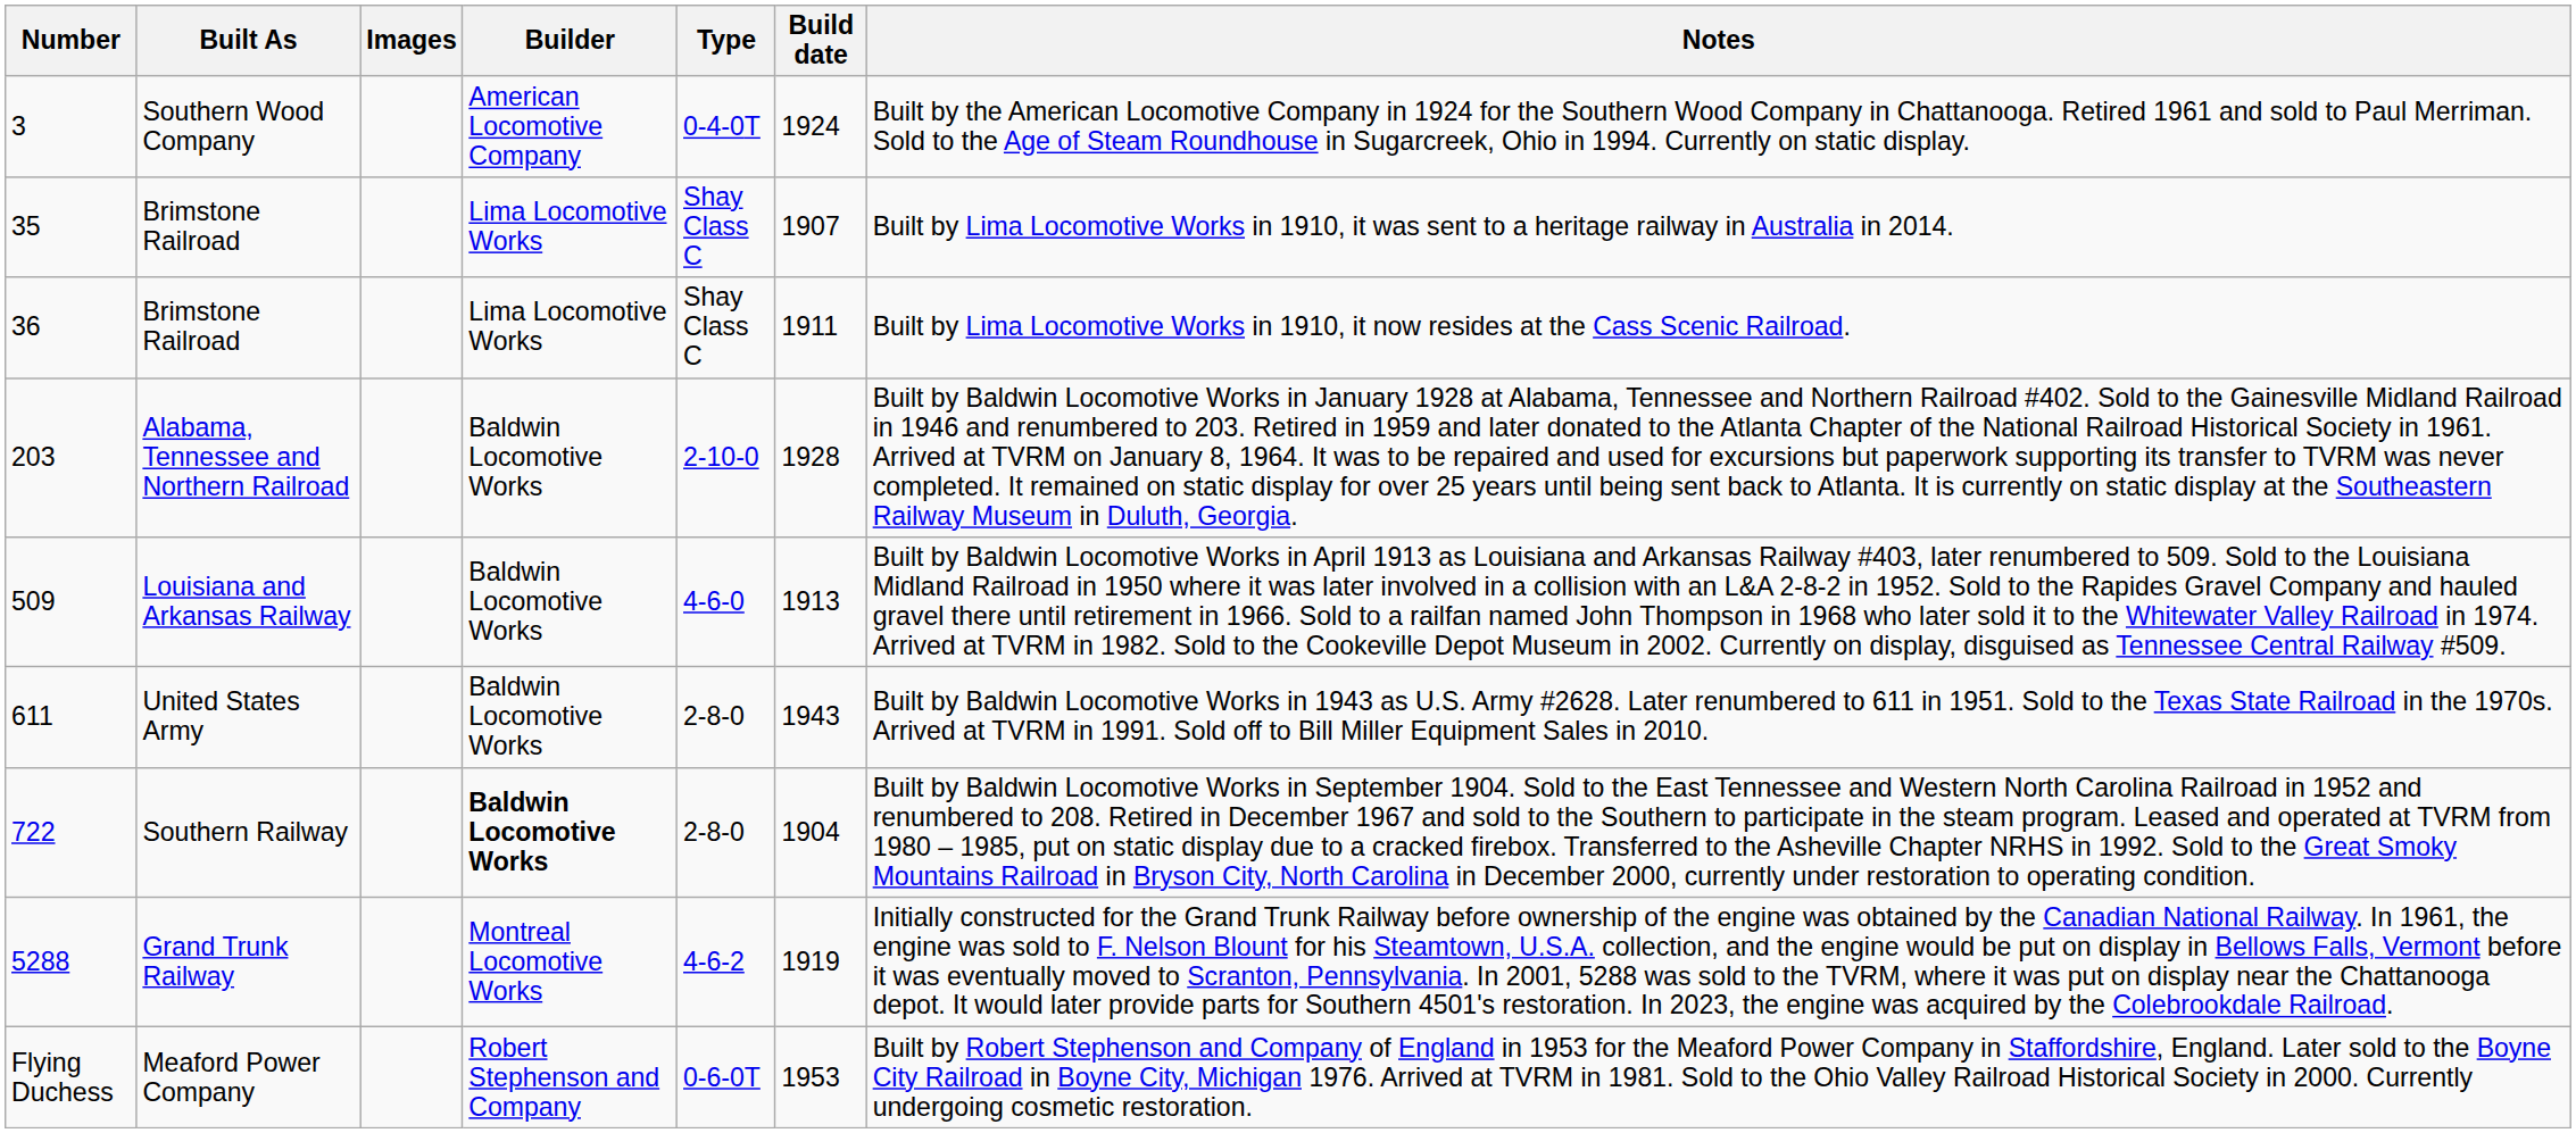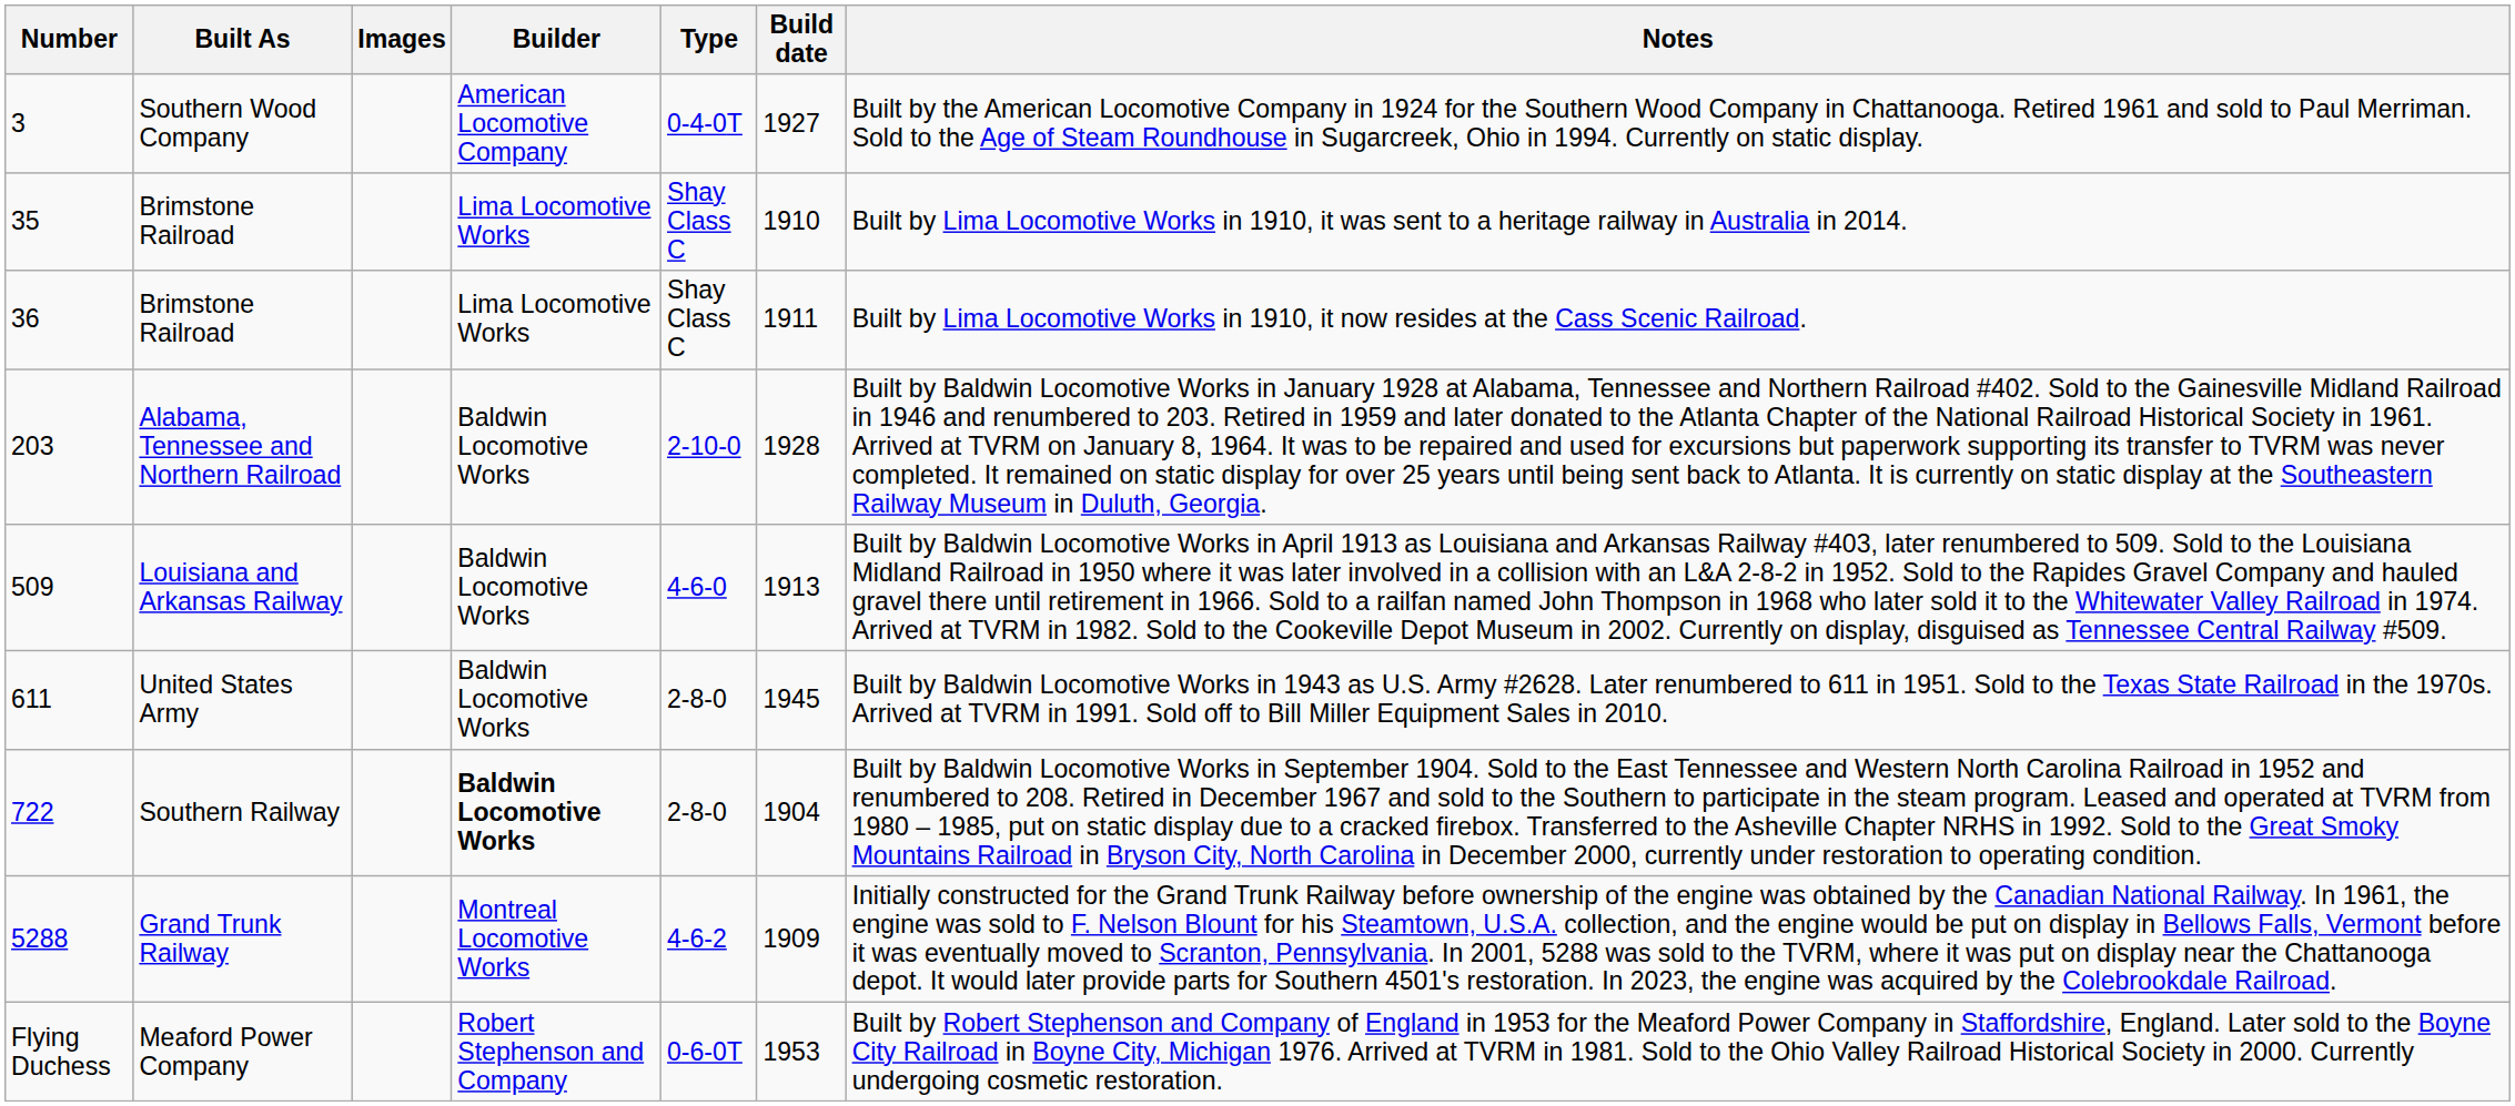 <table class="wikitable">
 <tr>
 <th>Number</th>
 <th>Built As</th>
 <th>Images</th>
 <th>Builder</th>
 <th>Type</th>
 <th>Build date</th>
 <th>Notes</th>
 </tr>
 <tr>
 <td>3</td>
 <td>Southern Wood Company</td>
 <td></td>
 <td><a href='#'>American Locomotive Company</a></td>
 <td><a href='#'>0-4-0</a><a href='#'>T</a></td>
-<td>1924</td>
+<td>1927</td>
 <td>Built by the American Locomotive Company in 1924 for the Southern Wood Company in Chattanooga. Retired 1961 and sold to Paul Merriman. Sold to the <a href='#'>Age of Steam Roundhouse</a> in Sugarcreek, Ohio in 1994. Currently on static display.</td>
 </tr>
 <tr>
 <td>35</td>
 <td>Brimstone Railroad</td>
 <td></td>
 <td><a href='#'>Lima Locomotive Works</a></td>
 <td><a href='#'>Shay Class C</a></td>
-<td>1907</td>
+<td>1910</td>
 <td>Built by <a href='#'>Lima Locomotive Works</a> in 1910, it was sent to a heritage railway in <a href='#'>Australia</a> in 2014.</td>
 </tr>
 <tr>
 <td>36</td>
 <td>Brimstone Railroad</td>
 <td></td>
 <td>Lima Locomotive Works</td>
 <td>Shay Class C</td>
 <td>1911</td>
 <td>Built by <a href='#'>Lima Locomotive Works</a> in 1910, it now resides at the <a href='#'>Cass Scenic Railroad</a>.</td>
 </tr>
 <tr>
 <td>203</td>
 <td><a href='#'>Alabama, Tennessee and Northern Railroad</a></td>
 <td></td>
 <td>Baldwin Locomotive Works</td>
 <td><a href='#'>2-10-0</a></td>
 <td>1928</td>
 <td>Built by Baldwin Locomotive Works in January 1928 at Alabama, Tennessee and Northern Railroad #402. Sold to the Gainesville Midland Railroad in 1946 and renumbered to 203. Retired in 1959 and later donated to the Atlanta Chapter of the National Railroad Historical Society in 1961. Arrived at TVRM on January 8, 1964. It was to be repaired and used for excursions but paperwork supporting its transfer to TVRM was never completed. It remained on static display for over 25 years until being sent back to Atlanta. It is currently on static display at the <a href='#'>Southeastern Railway Museum</a> in <a href='#'>Duluth, Georgia</a>.</td>
 </tr>
 <tr>
 <td>509</td>
 <td><a href='#'>Louisiana and Arkansas Railway</a></td>
 <td></td>
 <td>Baldwin Locomotive Works</td>
 <td><a href='#'>4-6-0</a></td>
 <td>1913</td>
 <td>Built by Baldwin Locomotive Works in April 1913 as Louisiana and Arkansas Railway #403, later renumbered to 509. Sold to the Louisiana Midland Railroad in 1950 where it was later involved in a collision with an L&A 2-8-2 in 1952. Sold to the Rapides Gravel Company and hauled gravel there until retirement in 1966. Sold to a railfan named John Thompson in 1968 who later sold it to the <a href='#'>Whitewater Valley Railroad</a> in 1974. Arrived at TVRM in 1982. Sold to the Cookeville Depot Museum in 2002. Currently on display, disguised as <a href='#'>Tennessee Central Railway</a> #509.</td>
 </tr>
 <tr>
 <td>611</td>
 <td>United States Army</td>
 <td></td>
 <td>Baldwin Locomotive Works</td>
 <td>2-8-0</td>
-<td>1943</td>
+<td>1945</td>
 <td>Built by Baldwin Locomotive Works in 1943 as U.S. Army #2628. Later renumbered to 611 in 1951. Sold to the <a href='#'>Texas State Railroad</a> in the 1970s. Arrived at TVRM in 1991. Sold off to Bill Miller Equipment Sales in 2010.</td>
 </tr>
 <tr>
 <td><a href='#'>722</a></td>
 <td>Southern Railway</td>
 <td></td>
 <td><strong>Baldwin Locomotive Works</strong></td>
 <td>2-8-0</td>
 <td>1904</td>
 <td>Built by Baldwin Locomotive Works in September 1904. Sold to the East Tennessee and Western North Carolina Railroad in 1952 and renumbered to 208. Retired in December 1967 and sold to the Southern to participate in the steam program. Leased and operated at TVRM from 1980 – 1985, put on static display due to a cracked firebox. Transferred to the Asheville Chapter NRHS in 1992. Sold to the <a href='#'>Great Smoky Mountains Railroad</a> in <a href='#'>Bryson City, North Carolina</a> in December 2000, currently under restoration to operating condition.</td>
 </tr>
 <tr>
 <td><a href='#'>5288</a></td>
 <td><a href='#'>Grand Trunk Railway</a></td>
 <td></td>
 <td><a href='#'>Montreal Locomotive Works</a></td>
 <td><a href='#'>4-6-2</a></td>
-<td>1919</td>
+<td>1909</td>
 <td>Initially constructed for the Grand Trunk Railway before ownership of the engine was obtained by the <a href='#'>Canadian National Railway</a>. In 1961, the engine was sold to <a href='#'>F. Nelson Blount</a> for his <a href='#'>Steamtown, U.S.A.</a> collection, and the engine would be put on display in <a href='#'>Bellows Falls, Vermont</a> before it was eventually moved to <a href='#'>Scranton, Pennsylvania</a>. In 2001, 5288 was sold to the TVRM, where it was put on display near the Chattanooga depot. It would later provide parts for Southern 4501's restoration. In 2023, the engine was acquired by the <a href='#'>Colebrookdale Railroad</a>.</td>
 </tr>
 <tr>
 <td>Flying Duchess</td>
 <td>Meaford Power Company</td>
 <td></td>
 <td><a href='#'>Robert Stephenson and Company</a></td>
 <td><a href='#'>0-6-0T</a></td>
 <td>1953</td>
 <td>Built by <a href='#'>Robert Stephenson and Company</a> of <a href='#'>England</a> in 1953 for the Meaford Power Company in <a href='#'>Staffordshire</a>, England. Later sold to the <a href='#'>Boyne City Railroad</a> in <a href='#'>Boyne City, Michigan</a> 1976. Arrived at TVRM in 1981. Sold to the Ohio Valley Railroad Historical Society in 2000. Currently undergoing cosmetic restoration.</td>
 </tr>
 </table>
